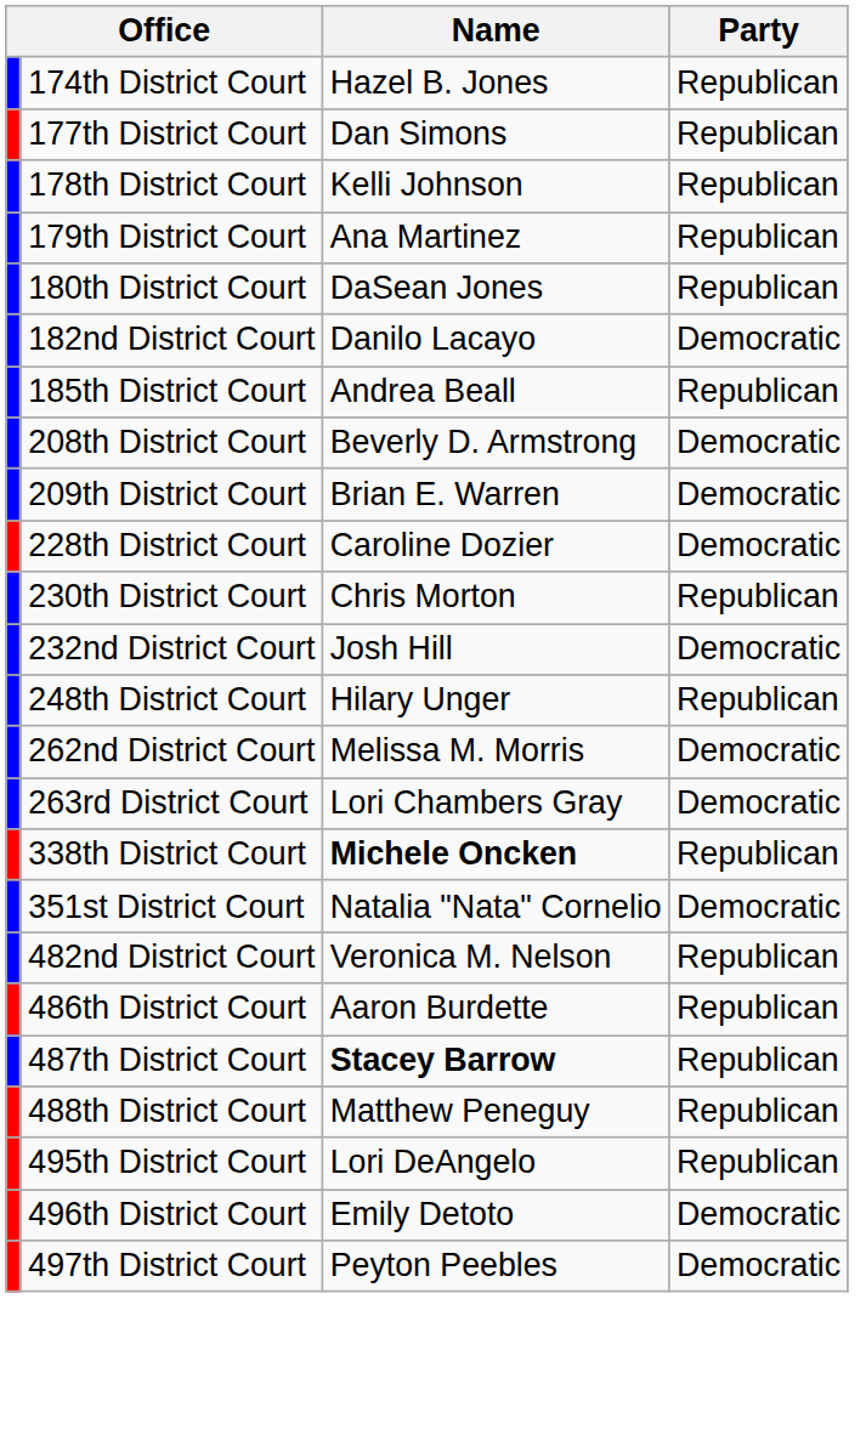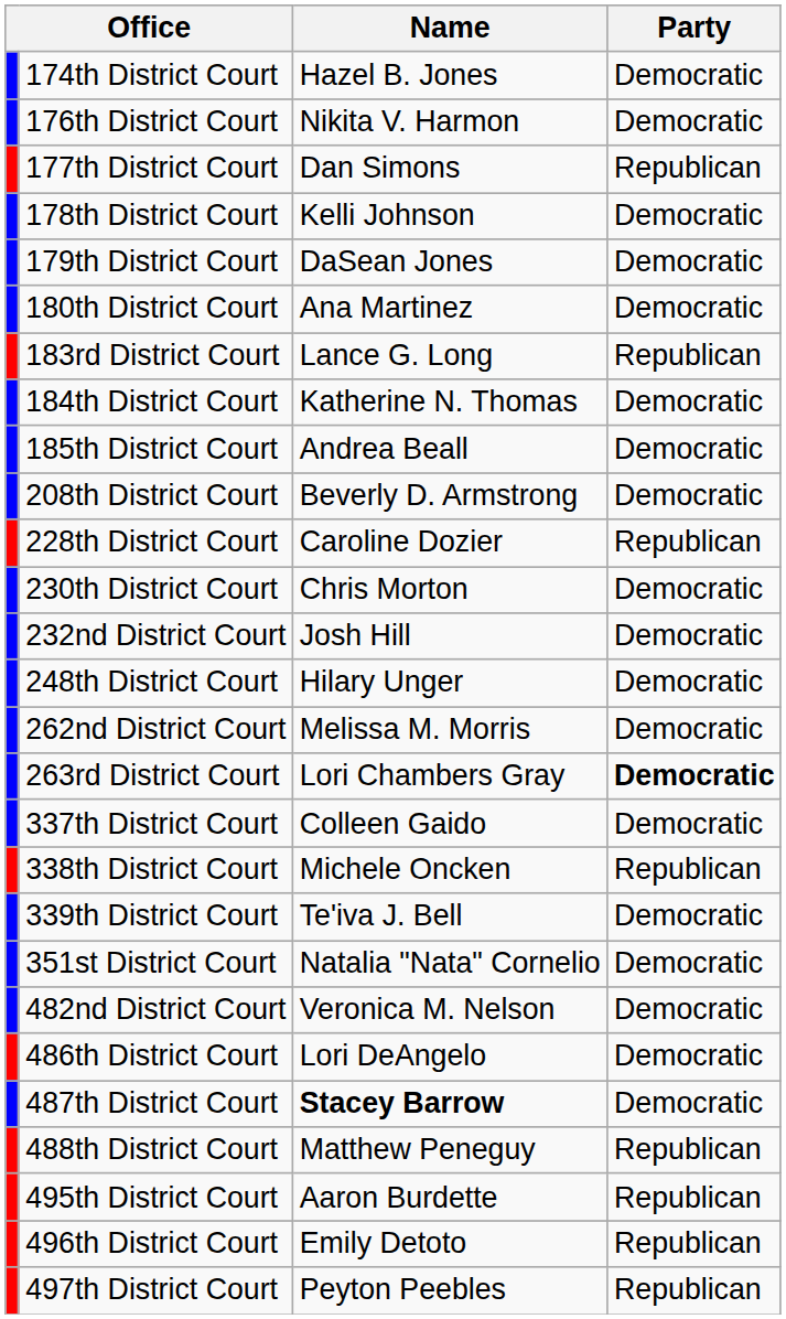 <table class="wikitable">
 <tr>
 <th colspan="2">Office</th>
 <th>Name</th>
 <th>Party</th>
 </tr>
 <tr>
 <td bgcolor="blue"></td>
 <td>174th District Court</td>
 <td>Hazel B. Jones</td>
-<td>Republican</td>
+<td>Democratic</td>
+</tr>
+<tr>
+<td bgcolor="blue"></td>
+<td>176th District Court</td>
+<td>Nikita V. Harmon</td>
+<td>Democratic</td>
 </tr>
 <tr>
 <td bgcolor="red"></td>
 <td>177th District Court</td>
 <td>Dan Simons</td>
 <td>Republican</td>
 </tr>
 <tr>
 <td bgcolor="blue"></td>
 <td>178th District Court</td>
 <td>Kelli Johnson</td>
+<td>Democratic</td>
+</tr>
+<tr>
+<td bgcolor="blue"></td>
+<td>179th District Court</td>
+<td>DaSean Jones</td>
+<td>Democratic</td>
+</tr>
+<tr>
+<td bgcolor="blue"></td>
+<td>180th District Court</td>
+<td>Ana Martinez</td>
+<td>Democratic</td>
+</tr>
+<tr>
+<td bgcolor="red"></td>
+<td>183rd District Court</td>
+<td>Lance G. Long</td>
 <td>Republican</td>
 </tr>
 <tr>
 <td bgcolor="blue"></td>
-<td>179th District Court</td>
-<td>Ana Martinez</td>
-<td>Republican</td>
-</tr>
-<tr>
-<td bgcolor="blue"></td>
-<td>180th District Court</td>
-<td>DaSean Jones</td>
-<td>Republican</td>
-</tr>
-<tr>
-<td bgcolor="blue"></td>
-<td>182nd District Court</td>
-<td>Danilo Lacayo</td>
+<td>184th District Court</td>
+<td>Katherine N. Thomas</td>
 <td>Democratic</td>
 </tr>
 <tr>
 <td bgcolor="blue"></td>
 <td>185th District Court</td>
 <td>Andrea Beall</td>
-<td>Republican</td>
+<td>Democratic</td>
 </tr>
 <tr>
 <td bgcolor="blue"></td>
 <td>208th District Court</td>
 <td>Beverly D. Armstrong</td>
 <td>Democratic</td>
 </tr>
 <tr>
-<td bgcolor="blue"></td>
-<td>209th District Court</td>
-<td>Brian E. Warren</td>
-<td>Democratic</td>
-</tr>
-<tr>
 <td bgcolor="red"></td>
 <td>228th District Court</td>
 <td>Caroline Dozier</td>
-<td>Democratic</td>
+<td>Republican</td>
 </tr>
 <tr>
 <td bgcolor="blue"></td>
 <td>230th District Court</td>
 <td>Chris Morton</td>
-<td>Republican</td>
+<td>Democratic</td>
 </tr>
 <tr>
 <td bgcolor="blue"></td>
 <td>232nd District Court</td>
 <td>Josh Hill</td>
 <td>Democratic</td>
 </tr>
 <tr>
 <td bgcolor="blue"></td>
 <td>248th District Court</td>
 <td>Hilary Unger</td>
-<td>Republican</td>
+<td>Democratic</td>
 </tr>
 <tr>
 <td bgcolor="blue"></td>
 <td>262nd District Court</td>
 <td>Melissa M. Morris</td>
 <td>Democratic</td>
 </tr>
 <tr>
 <td bgcolor="blue"></td>
 <td>263rd District Court</td>
 <td>Lori Chambers Gray</td>
+<td><strong>Democratic</strong></td>
+</tr>
+<tr>
+<td bgcolor="blue"></td>
+<td>337th District Court</td>
+<td>Colleen Gaido</td>
 <td>Democratic</td>
 </tr>
 <tr>
 <td bgcolor="red"></td>
 <td>338th District Court</td>
-<td><strong>Michele Oncken</strong></td>
+<td>Michele Oncken</td>
 <td>Republican</td>
+</tr>
+<tr>
+<td bgcolor="blue"></td>
+<td>339th District Court</td>
+<td>Te'iva J. Bell</td>
+<td>Democratic</td>
 </tr>
 <tr>
 <td bgcolor="blue"></td>
 <td>351st District Court</td>
 <td>Natalia "Nata" Cornelio</td>
 <td>Democratic</td>
 </tr>
 <tr>
 <td bgcolor="blue"></td>
 <td>482nd District Court</td>
 <td>Veronica M. Nelson</td>
-<td>Republican</td>
+<td>Democratic</td>
 </tr>
 <tr>
 <td bgcolor="red"></td>
 <td>486th District Court</td>
-<td>Aaron Burdette</td>
-<td>Republican</td>
+<td>Lori DeAngelo</td>
+<td>Democratic</td>
 </tr>
 <tr>
 <td bgcolor="blue"></td>
 <td>487th District Court</td>
 <td><strong>Stacey Barrow</strong></td>
-<td>Republican</td>
+<td>Democratic</td>
 </tr>
 <tr>
 <td bgcolor="red"></td>
 <td>488th District Court</td>
 <td>Matthew Peneguy</td>
 <td>Republican</td>
 </tr>
 <tr>
 <td bgcolor="red"></td>
 <td>495th District Court</td>
-<td>Lori DeAngelo</td>
+<td>Aaron Burdette</td>
 <td>Republican</td>
 </tr>
 <tr>
 <td bgcolor="red"></td>
 <td>496th District Court</td>
 <td>Emily Detoto</td>
-<td>Democratic</td>
+<td>Republican</td>
 </tr>
 <tr>
 <td bgcolor="red"></td>
 <td>497th District Court</td>
 <td>Peyton Peebles</td>
-<td>Democratic</td>
+<td>Republican</td>
 </tr>
 </table>
